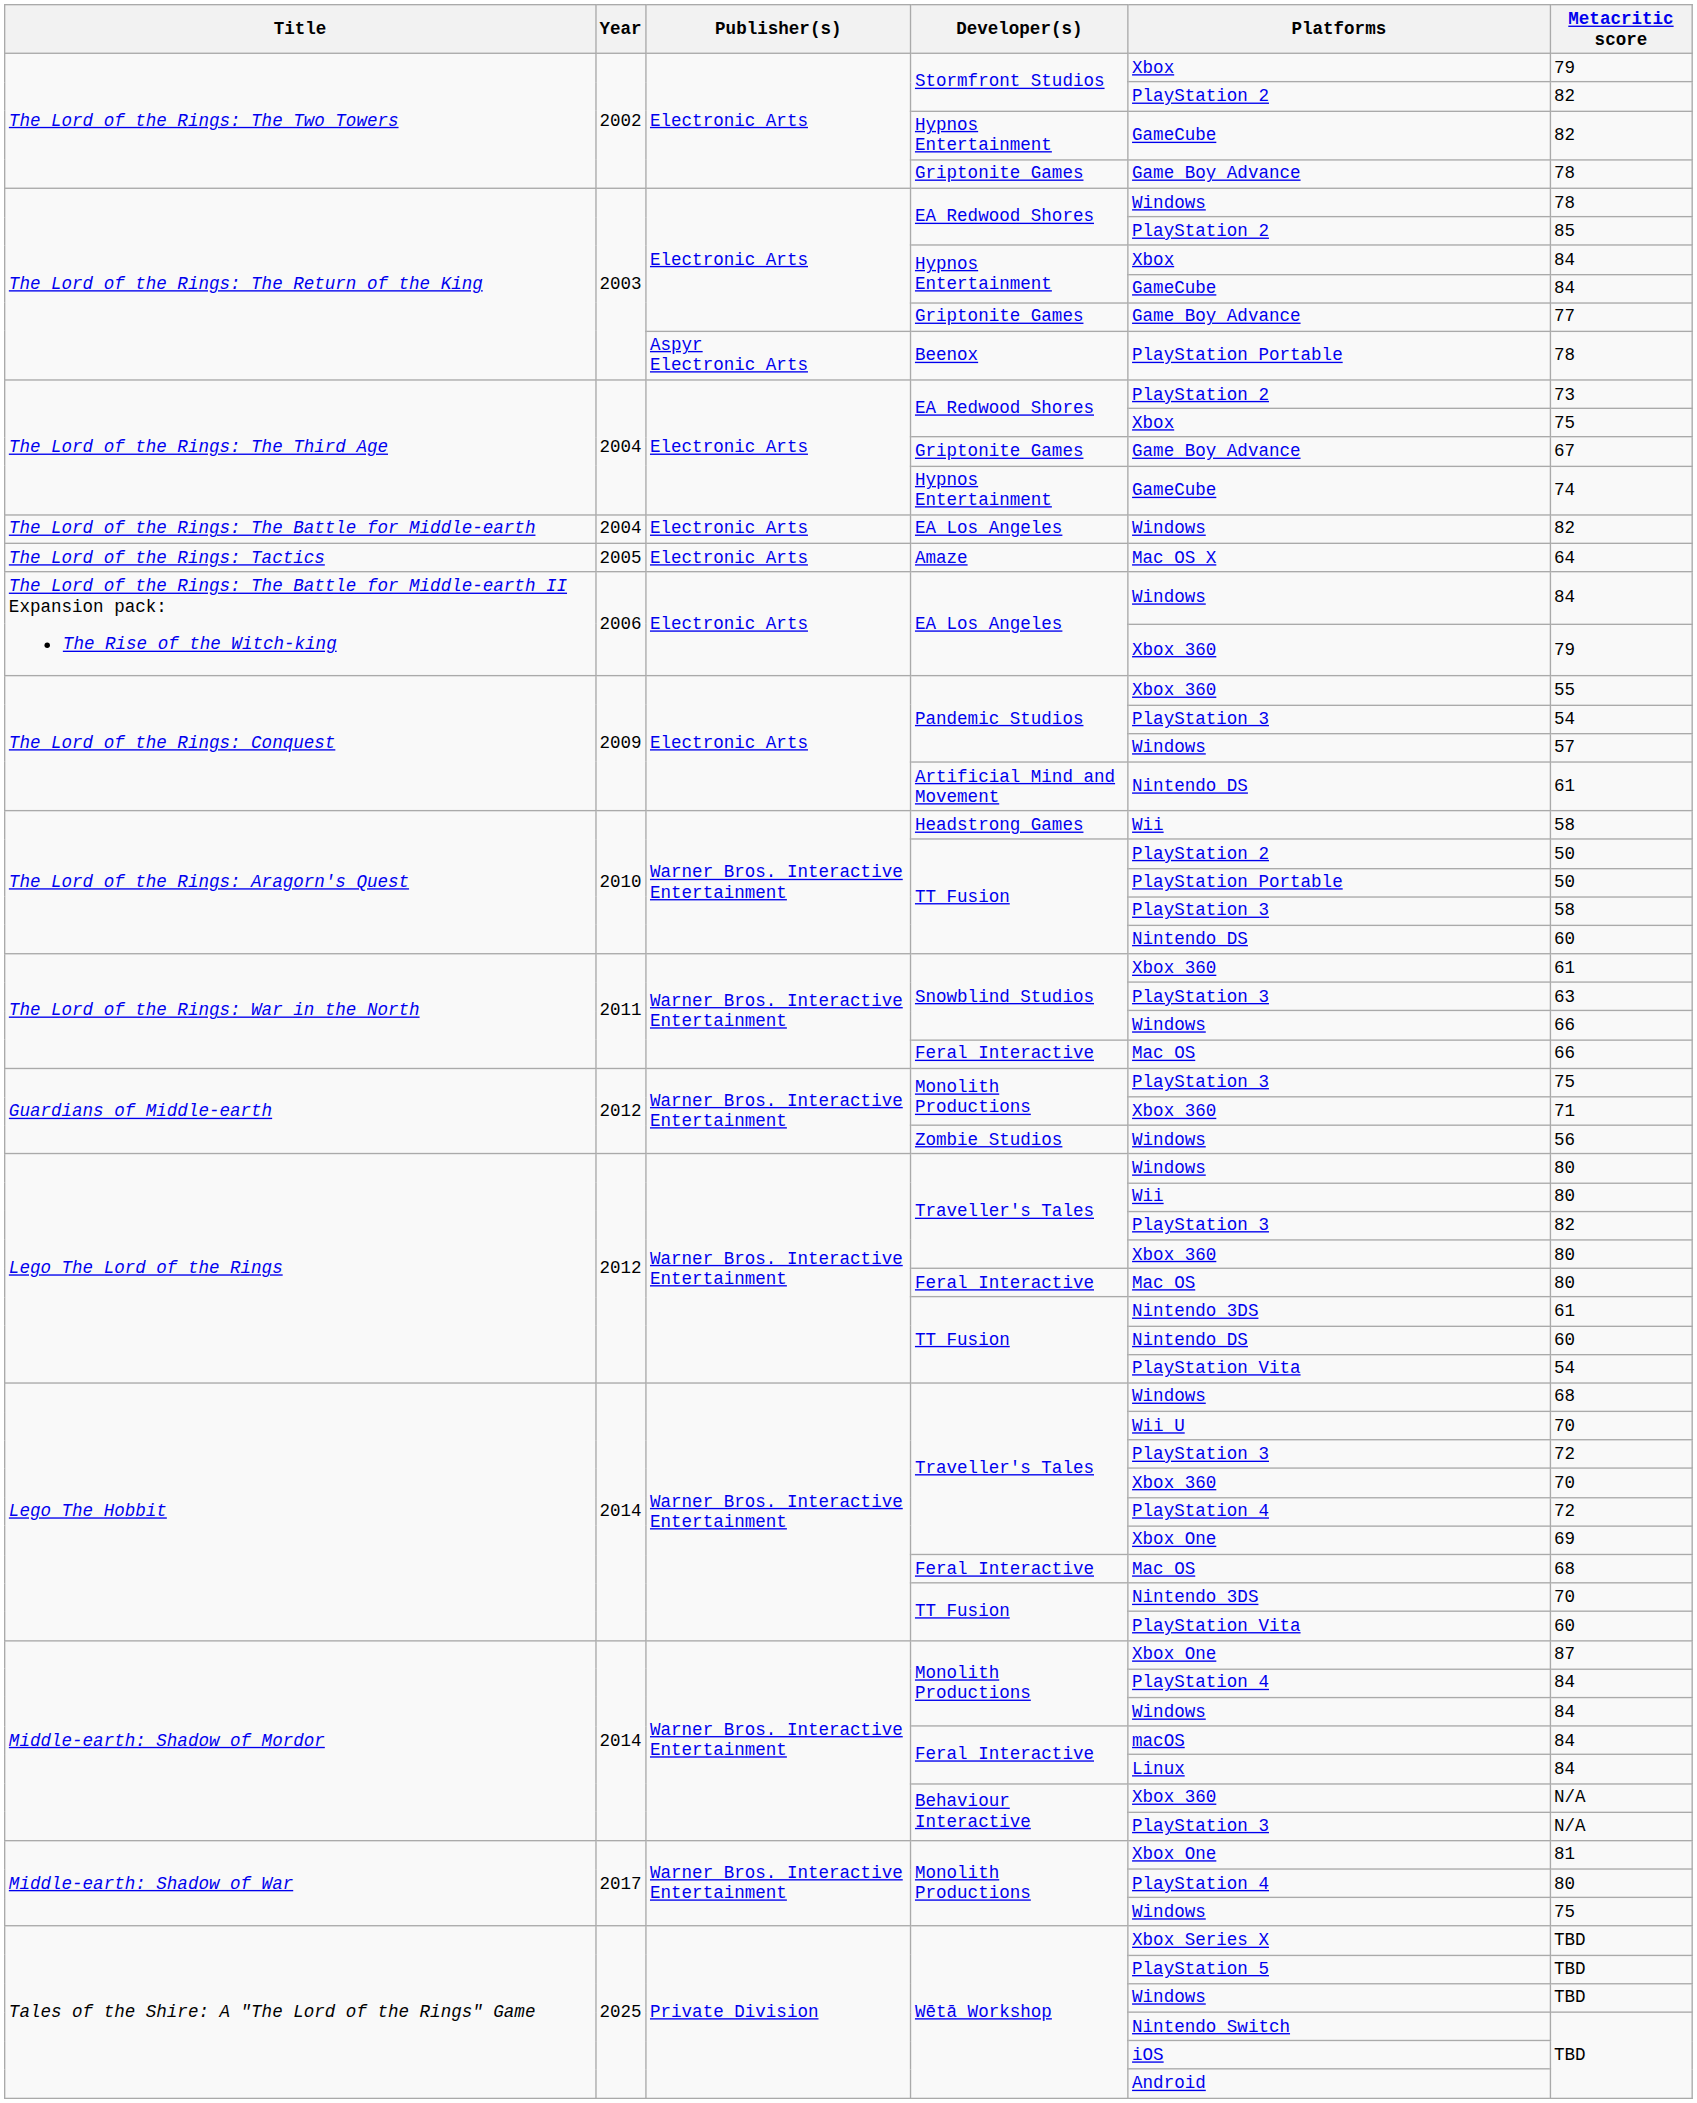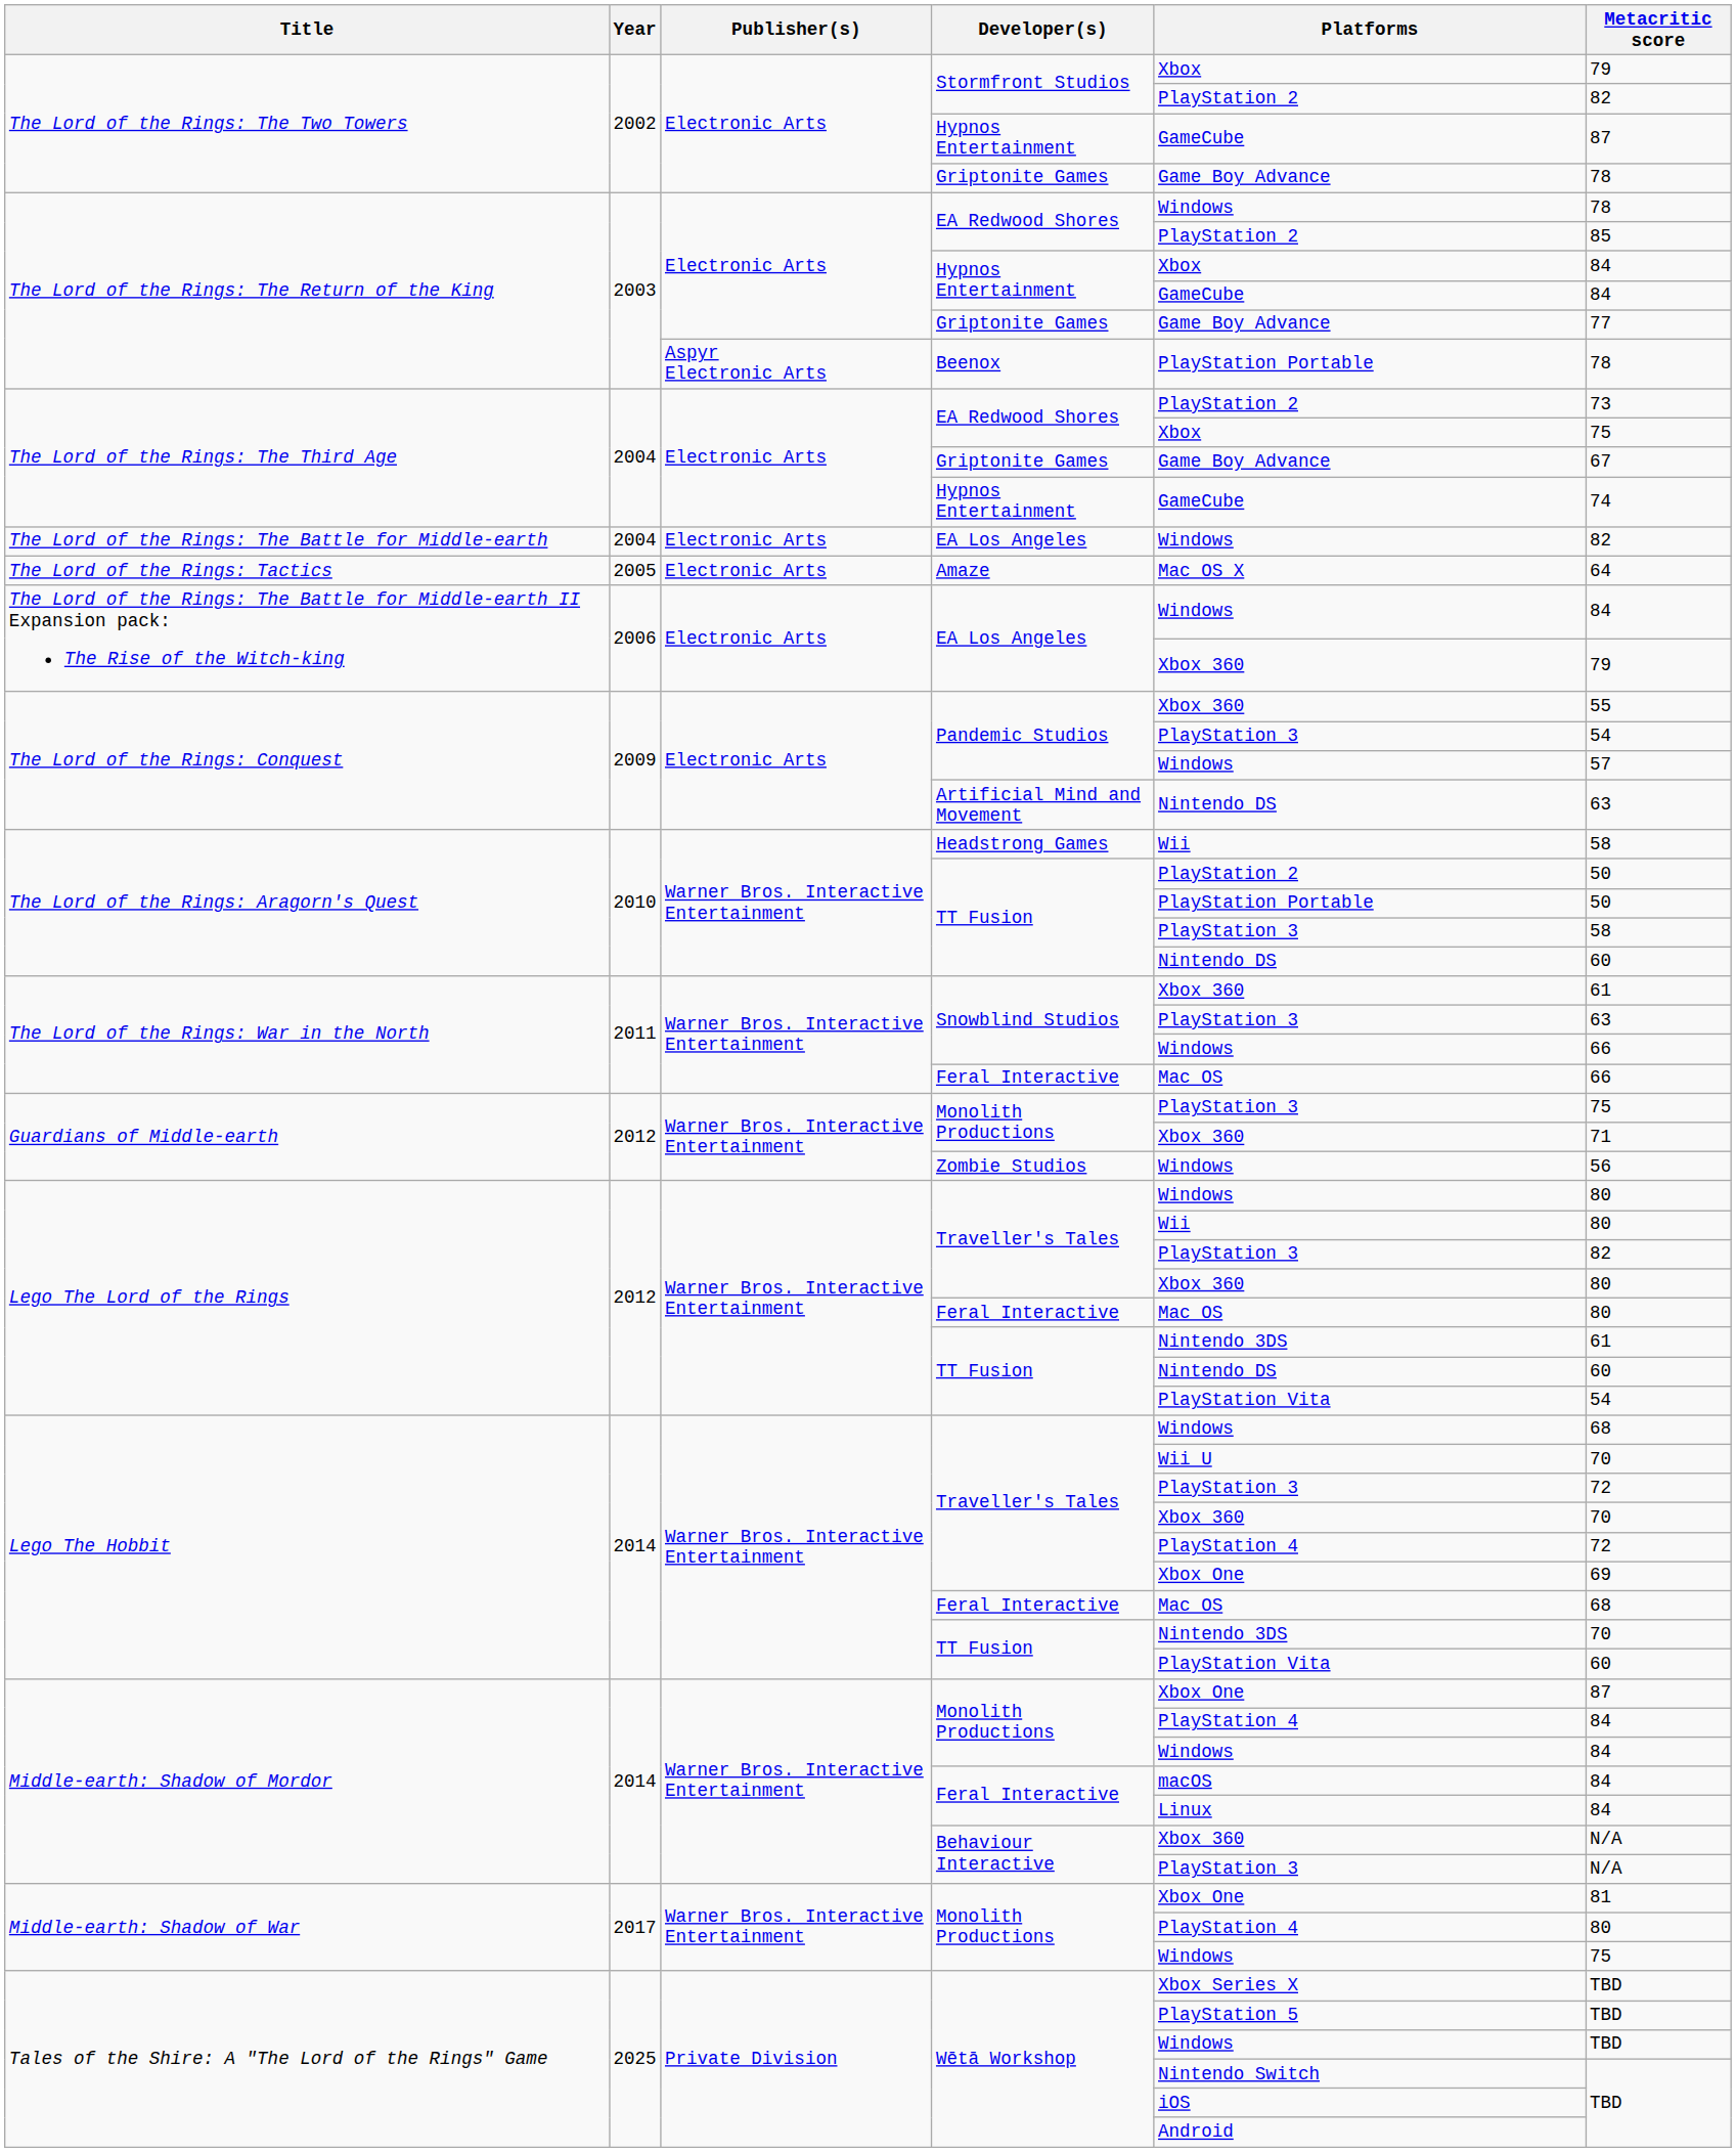 <table class="wikitable sortable">
 <tr>
 <th class="unsortable" width=35%>Title</th>
 <th>Year</th>
 <th>Publisher(s)</th>
 <th>Developer(s)</th>
 <th width=25%>Platforms</th>
 <th><a href='#'>Metacritic</a> score</th>
 </tr>
 <tr>
 <td rowspan=4><em><a href='#'>The Lord of the Rings: The Two Towers</a></em></td>
 <td rowspan=4>2002</td>
 <td rowspan=4><a href='#'>Electronic Arts</a></td>
 <td rowspan=2><a href='#'>Stormfront Studios</a></td>
 <td><a href='#'>Xbox</a></td>
 <td>79</td>
 </tr>
 <tr>
 <td><a href='#'>PlayStation 2</a></td>
 <td>82</td>
 </tr>
 <tr>
 <td><a href='#'>Hypnos Entertainment</a></td>
 <td><a href='#'>GameCube</a></td>
-<td>82</td>
+<td>87</td>
 </tr>
 <tr>
 <td><a href='#'>Griptonite Games</a></td>
 <td><a href='#'>Game Boy Advance</a></td>
 <td>78</td>
 </tr>
 <tr>
 <td rowspan=6><em><a href='#'>The Lord of the Rings: The Return of the King</a></em></td>
 <td rowspan=6>2003</td>
 <td rowspan=5><a href='#'>Electronic Arts</a></td>
 <td rowspan=2><a href='#'>EA Redwood Shores</a></td>
 <td><a href='#'>Windows</a></td>
 <td>78</td>
 </tr>
 <tr>
 <td><a href='#'>PlayStation 2</a></td>
 <td>85</td>
 </tr>
 <tr>
 <td rowspan=2><a href='#'>Hypnos Entertainment</a></td>
 <td><a href='#'>Xbox</a></td>
 <td>84</td>
 </tr>
 <tr>
 <td><a href='#'>GameCube</a></td>
 <td>84</td>
 </tr>
 <tr>
 <td><a href='#'>Griptonite Games</a></td>
 <td><a href='#'>Game Boy Advance</a></td>
 <td>77</td>
 </tr>
 <tr>
 <td><a href='#'>Aspyr</a> <br><a href='#'>Electronic Arts</a></td>
 <td><a href='#'>Beenox</a></td>
 <td><a href='#'>PlayStation Portable</a></td>
 <td>78</td>
 </tr>
 <tr>
 <td rowspan=4><em><a href='#'>The Lord of the Rings: The Third Age</a></em></td>
 <td rowspan=4>2004</td>
 <td rowspan=4><a href='#'>Electronic Arts</a></td>
 <td rowspan=2><a href='#'>EA Redwood Shores</a></td>
 <td><a href='#'>PlayStation 2</a></td>
 <td>73</td>
 </tr>
 <tr>
 <td><a href='#'>Xbox</a></td>
 <td>75</td>
 </tr>
 <tr>
 <td><a href='#'>Griptonite Games</a></td>
 <td><a href='#'>Game Boy Advance</a></td>
 <td>67</td>
 </tr>
 <tr>
 <td><a href='#'>Hypnos Entertainment</a></td>
 <td><a href='#'>GameCube</a></td>
 <td>74</td>
 </tr>
 <tr>
 <td><em><a href='#'>The Lord of the Rings: The Battle for Middle-earth</a></em></td>
 <td>2004</td>
 <td><a href='#'>Electronic Arts</a></td>
 <td><a href='#'>EA Los Angeles</a></td>
 <td><a href='#'>Windows</a></td>
 <td>82</td>
 </tr>
 <tr>
 <td><em><a href='#'>The Lord of the Rings: Tactics</a></em></td>
 <td>2005</td>
 <td><a href='#'>Electronic Arts</a></td>
 <td><a href='#'>Amaze</a></td>
 <td><a href='#'>Mac OS X</a></td>
 <td>64</td>
 </tr>
 <tr>
 <td rowspan=2><em><a href='#'>The Lord of the Rings: The Battle for Middle-earth II</a></em><br>Expansion pack:<ul><li><em><a href='#'>The Rise of the Witch-king</a> </em></li></ul></td>
 <td rowspan=2>2006</td>
 <td rowspan=2><a href='#'>Electronic Arts</a></td>
 <td rowspan=2><a href='#'>EA Los Angeles</a></td>
 <td><a href='#'>Windows</a></td>
 <td>84</td>
 </tr>
 <tr>
 <td><a href='#'>Xbox 360</a></td>
 <td>79</td>
 </tr>
 <tr>
 <td rowspan=4><em><a href='#'>The Lord of the Rings: Conquest</a></em></td>
 <td rowspan=4>2009</td>
 <td rowspan=4><a href='#'>Electronic Arts</a></td>
 <td rowspan=3><a href='#'>Pandemic Studios</a></td>
 <td><a href='#'>Xbox 360</a></td>
 <td>55</td>
 </tr>
 <tr>
 <td><a href='#'>PlayStation 3</a></td>
 <td>54</td>
 </tr>
 <tr>
 <td><a href='#'>Windows</a></td>
 <td>57</td>
 </tr>
 <tr>
 <td><a href='#'>Artificial Mind and Movement</a></td>
 <td><a href='#'>Nintendo DS</a></td>
-<td>61</td>
+<td>63</td>
 </tr>
 <tr>
 <td rowspan=5><em><a href='#'>The Lord of the Rings: Aragorn's Quest</a></em></td>
 <td rowspan=5>2010</td>
 <td rowspan=5><a href='#'>Warner Bros. Interactive Entertainment</a></td>
 <td rowspan=1><a href='#'>Headstrong Games</a></td>
 <td><a href='#'>Wii</a></td>
 <td>58</td>
 </tr>
 <tr>
 <td rowspan=4><a href='#'>TT Fusion</a></td>
 <td><a href='#'>PlayStation 2</a></td>
 <td>50</td>
 </tr>
 <tr>
 <td><a href='#'>PlayStation Portable</a></td>
 <td>50</td>
 </tr>
 <tr>
 <td><a href='#'>PlayStation 3</a></td>
 <td>58</td>
 </tr>
 <tr>
 <td><a href='#'>Nintendo DS</a></td>
 <td>60</td>
 </tr>
 <tr>
 <td rowspan=4><em><a href='#'>The Lord of the Rings: War in the North</a></em></td>
 <td rowspan=4>2011</td>
 <td rowspan=4><a href='#'>Warner Bros. Interactive Entertainment</a></td>
 <td rowspan=3><a href='#'>Snowblind Studios</a></td>
 <td><a href='#'>Xbox 360</a></td>
 <td>61</td>
 </tr>
 <tr>
 <td><a href='#'>PlayStation 3</a></td>
 <td>63</td>
 </tr>
 <tr>
 <td><a href='#'>Windows</a></td>
 <td>66</td>
 </tr>
 <tr>
 <td><a href='#'>Feral Interactive</a></td>
 <td><a href='#'>Mac OS</a></td>
 <td>66</td>
 </tr>
 <tr>
 <td rowspan=3><em><a href='#'>Guardians of Middle-earth</a></em></td>
 <td rowspan=3>2012</td>
 <td rowspan=3><a href='#'>Warner Bros. Interactive Entertainment</a></td>
 <td rowspan=2><a href='#'>Monolith Productions</a></td>
 <td><a href='#'>PlayStation 3</a></td>
 <td>75</td>
 </tr>
 <tr>
 <td><a href='#'>Xbox 360</a></td>
 <td>71</td>
 </tr>
 <tr>
 <td><a href='#'>Zombie Studios</a></td>
 <td><a href='#'>Windows</a></td>
 <td>56</td>
 </tr>
 <tr>
 <td rowspan=8><em><a href='#'>Lego The Lord of the Rings</a></em></td>
 <td rowspan=8>2012</td>
 <td rowspan=8><a href='#'>Warner Bros. Interactive Entertainment</a></td>
 <td rowspan=4><a href='#'>Traveller's Tales</a></td>
 <td><a href='#'>Windows</a></td>
 <td>80</td>
 </tr>
 <tr>
 <td><a href='#'>Wii</a></td>
 <td>80</td>
 </tr>
 <tr>
 <td><a href='#'>PlayStation 3</a></td>
 <td>82</td>
 </tr>
 <tr>
 <td><a href='#'>Xbox 360</a></td>
 <td>80</td>
 </tr>
 <tr>
 <td><a href='#'>Feral Interactive</a></td>
 <td><a href='#'>Mac OS</a></td>
 <td>80</td>
 </tr>
 <tr>
 <td rowspan=3><a href='#'>TT Fusion</a></td>
 <td><a href='#'>Nintendo 3DS</a></td>
 <td>61</td>
 </tr>
 <tr>
 <td><a href='#'>Nintendo DS</a></td>
 <td>60</td>
 </tr>
 <tr>
 <td><a href='#'>PlayStation Vita</a></td>
 <td>54</td>
 </tr>
 <tr>
 <td rowspan=9><em><a href='#'>Lego The Hobbit</a></em></td>
 <td rowspan=9>2014</td>
 <td rowspan=9><a href='#'>Warner Bros. Interactive Entertainment</a></td>
 <td rowspan=6><a href='#'>Traveller's Tales</a></td>
 <td><a href='#'>Windows</a></td>
 <td>68</td>
 </tr>
 <tr>
 <td><a href='#'>Wii U</a></td>
 <td>70</td>
 </tr>
 <tr>
 <td><a href='#'>PlayStation 3</a></td>
 <td>72</td>
 </tr>
 <tr>
 <td><a href='#'>Xbox 360</a></td>
 <td>70</td>
 </tr>
 <tr>
 <td><a href='#'>PlayStation 4</a></td>
 <td>72</td>
 </tr>
 <tr>
 <td><a href='#'>Xbox One</a></td>
 <td>69</td>
 </tr>
 <tr>
 <td><a href='#'>Feral Interactive</a></td>
 <td><a href='#'>Mac OS</a></td>
 <td>68</td>
 </tr>
 <tr>
 <td rowspan=2><a href='#'>TT Fusion</a></td>
 <td><a href='#'>Nintendo 3DS</a></td>
 <td>70</td>
 </tr>
 <tr>
 <td><a href='#'>PlayStation Vita</a></td>
 <td>60</td>
 </tr>
 <tr>
 <td rowspan=7><em><a href='#'>Middle-earth: Shadow of Mordor</a></em></td>
 <td rowspan=7>2014</td>
 <td rowspan=7><a href='#'>Warner Bros. Interactive Entertainment</a></td>
 <td rowspan=3><a href='#'>Monolith Productions</a></td>
 <td><a href='#'>Xbox One</a></td>
 <td>87</td>
 </tr>
 <tr>
 <td><a href='#'>PlayStation 4</a></td>
 <td>84</td>
 </tr>
 <tr>
 <td><a href='#'>Windows</a></td>
 <td>84</td>
 </tr>
 <tr>
 <td rowspan=2><a href='#'>Feral Interactive</a></td>
 <td><a href='#'>macOS</a></td>
 <td>84</td>
 </tr>
 <tr>
 <td><a href='#'>Linux</a></td>
 <td>84</td>
 </tr>
 <tr>
 <td rowspan=2><a href='#'>Behaviour Interactive</a></td>
 <td><a href='#'>Xbox 360</a></td>
 <td>N/A</td>
 </tr>
 <tr>
 <td><a href='#'>PlayStation 3</a></td>
 <td>N/A</td>
 </tr>
 <tr>
 <td rowspan=3><em><a href='#'>Middle-earth: Shadow of War</a></em></td>
 <td rowspan=3>2017</td>
 <td rowspan=3><a href='#'>Warner Bros. Interactive Entertainment</a></td>
 <td rowspan=3><a href='#'>Monolith Productions</a></td>
 <td><a href='#'>Xbox One</a></td>
 <td>81</td>
 </tr>
 <tr>
 <td><a href='#'>PlayStation 4</a></td>
 <td>80</td>
 </tr>
 <tr>
 <td><a href='#'>Windows</a></td>
 <td>75</td>
 </tr>
 <tr>
 <td rowspan="6"><em>Tales of the Shire: A "The Lord of the Rings" Game</em></td>
 <td rowspan="6">2025</td>
 <td rowspan="6"><a href='#'>Private Division</a></td>
 <td rowspan="6"><a href='#'>Wētā Workshop</a></td>
 <td><a href='#'>Xbox Series X</a></td>
 <td>TBD</td>
 </tr>
 <tr>
 <td><a href='#'>PlayStation 5</a></td>
 <td>TBD</td>
 </tr>
 <tr>
 <td><a href='#'>Windows</a></td>
 <td>TBD</td>
 </tr>
 <tr>
 <td><a href='#'>Nintendo Switch</a></td>
 <td rowspan="3">TBD</td>
 </tr>
 <tr>
 <td><a href='#'>iOS</a></td>
 </tr>
 <tr>
 <td><a href='#'>Android</a></td>
 </tr>
 <tr>
 </tr>
 </table>
